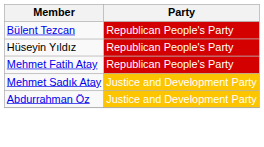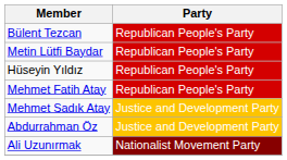 <table class="wikitable">
 <tr>
 <th>Member</th>
 <th>Party</th>
 </tr>
 <tr>
 <td><a href='#'>Bülent Tezcan</a></td>
+<td style="background:#D40000; color:white">Republican People's Party</td>
+</tr>
+<tr>
+<td><a href='#'>Metin Lütfi Baydar</a></td>
 <td style="background:#D40000; color:white">Republican People's Party</td>
 </tr>
 <tr>
 <td>Hüseyin Yıldız</td>
 <td style="background:#D40000; color:white">Republican People's Party</td>
 </tr>
 <tr>
 <td><a href='#'>Mehmet Fatih Atay</a></td>
 <td style="background:#D40000; color:white">Republican People's Party</td>
 </tr>
 <tr>
 <td><a href='#'>Mehmet Sadık Atay</a></td>
 <td style="background:#FDC400; color:white">Justice and Development Party</td>
 </tr>
 <tr>
 <td><a href='#'>Abdurrahman Öz</a></td>
 <td style="background:#FDC400; color:white">Justice and Development Party</td>
 </tr>
 <tr>
+<td><a href='#'>Ali Uzunırmak</a></td>
+<td style="background:#870000; color:white">Nationalist Movement Party</td>
+</tr>
+<tr>
 </tr>
 </table>
